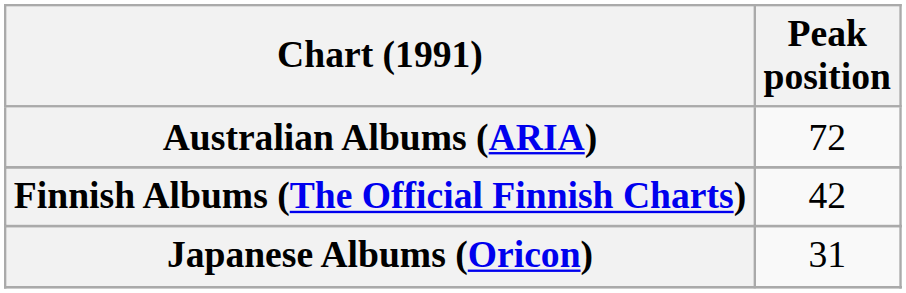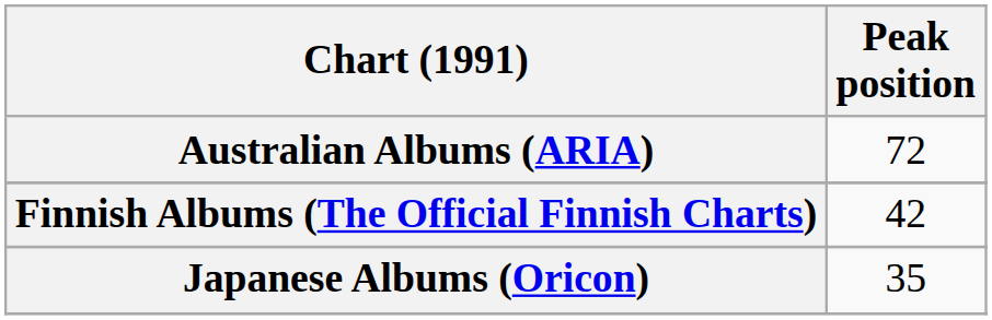 <table class="wikitable sortable plainrowheaders">
 <tr>
 <th>Chart (1991)</th>
 <th>Peak<br>position</th>
 </tr>
 <tr>
 <th scope="row">Australian Albums (<a href='#'>ARIA</a>)</th>
 <td align="center">72</td>
 </tr>
 <tr>
 </tr>
 <tr>
 <th scope="row">Finnish Albums (<a href='#'>The Official Finnish Charts</a>)</th>
 <td align="center">42</td>
 </tr>
 <tr>
 </tr>
 <tr>
 <th scope="row">Japanese Albums (<a href='#'>Oricon</a>)</th>
-<td align="center">31</td>
+<td align="center">35</td>
 </tr>
 <tr>
 </tr>
 <tr>
 </tr>
 <tr>
 </tr>
 <tr>
 </tr>
 <tr>
 </tr>
 </table>
